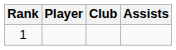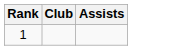 <table class="wikitable" style="text-align:center">
 <tr>
 <th>Rank</th>
-<th>Player</th>
 <th>Club</th>
 <th>Assists</th>
 </tr>
 <tr>
 <td>1</td>
 <td align="left"></td>
-<td align="left"></td>
 <td></td>
 </tr>
 </table>
